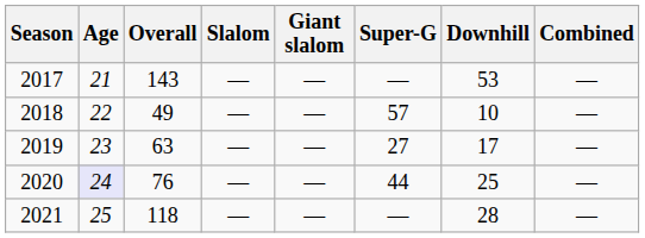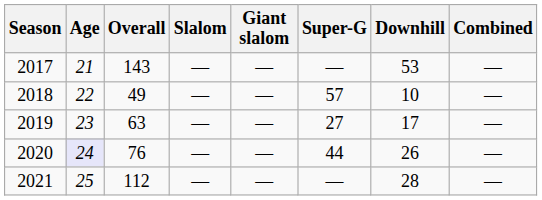 <table class=wikitable style="text-align:center">
 <tr>
 <th>Season</th>
 <th>Age</th>
 <th>Overall</th>
 <th>Slalom</th>
 <th>Giant<br> slalom </th>
 <th>Super-G</th>
 <th>Downhill</th>
 <th>Combined</th>
 </tr>
 <tr>
 <td>2017</td>
 <td><em>21</em></td>
 <td>143</td>
 <td>—</td>
 <td>—</td>
 <td>—</td>
 <td>53</td>
 <td>—</td>
 </tr>
 <tr>
 <td>2018</td>
 <td><em>22</em></td>
 <td>49</td>
 <td>—</td>
 <td>—</td>
 <td>57</td>
 <td>10</td>
 <td>—</td>
 </tr>
 <tr>
 <td>2019</td>
 <td><em>23</em></td>
 <td>63</td>
 <td>—</td>
 <td>—</td>
 <td>27</td>
 <td>17</td>
 <td>—</td>
 </tr>
 <tr>
 <td>2020</td>
 <td style="background: lavender;"><em>24</em></td>
 <td>76</td>
 <td>—</td>
 <td>—</td>
 <td>44</td>
-<td>25</td>
+<td>26</td>
 <td>—</td>
 </tr>
 <tr>
 <td>2021</td>
 <td><em>25</em></td>
-<td>118</td>
+<td>112</td>
 <td>—</td>
 <td>—</td>
 <td>—</td>
 <td>28</td>
 <td>—</td>
 </tr>
 </table>
